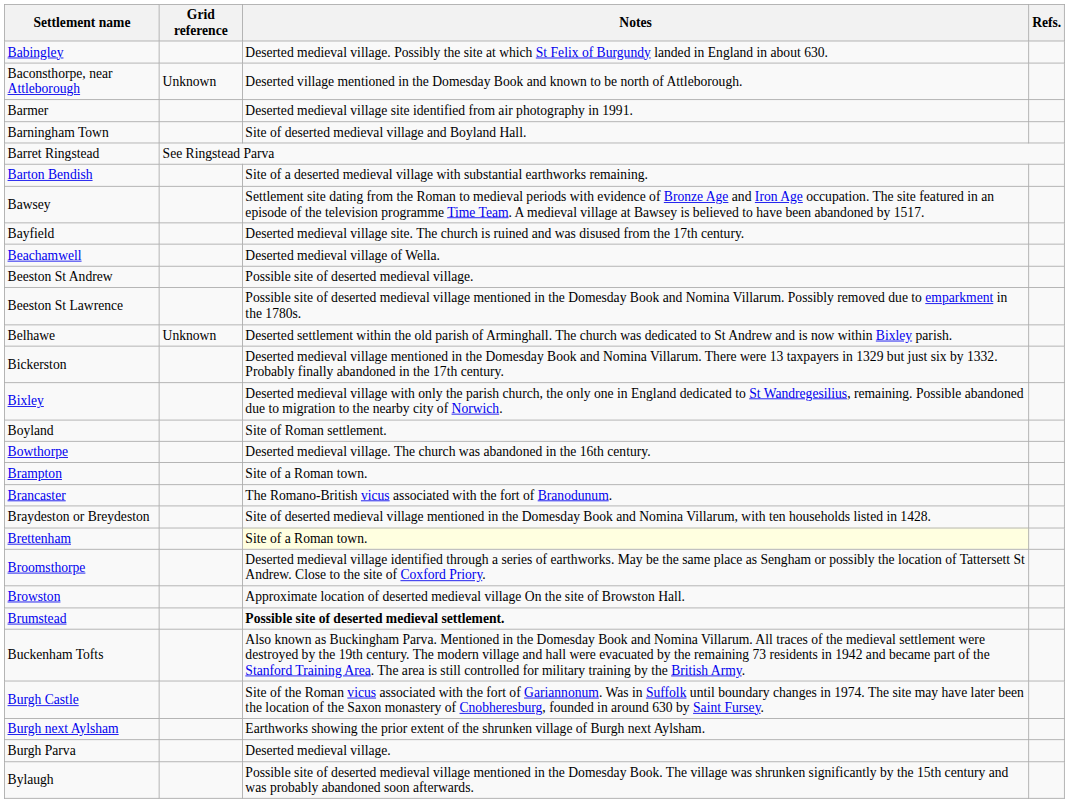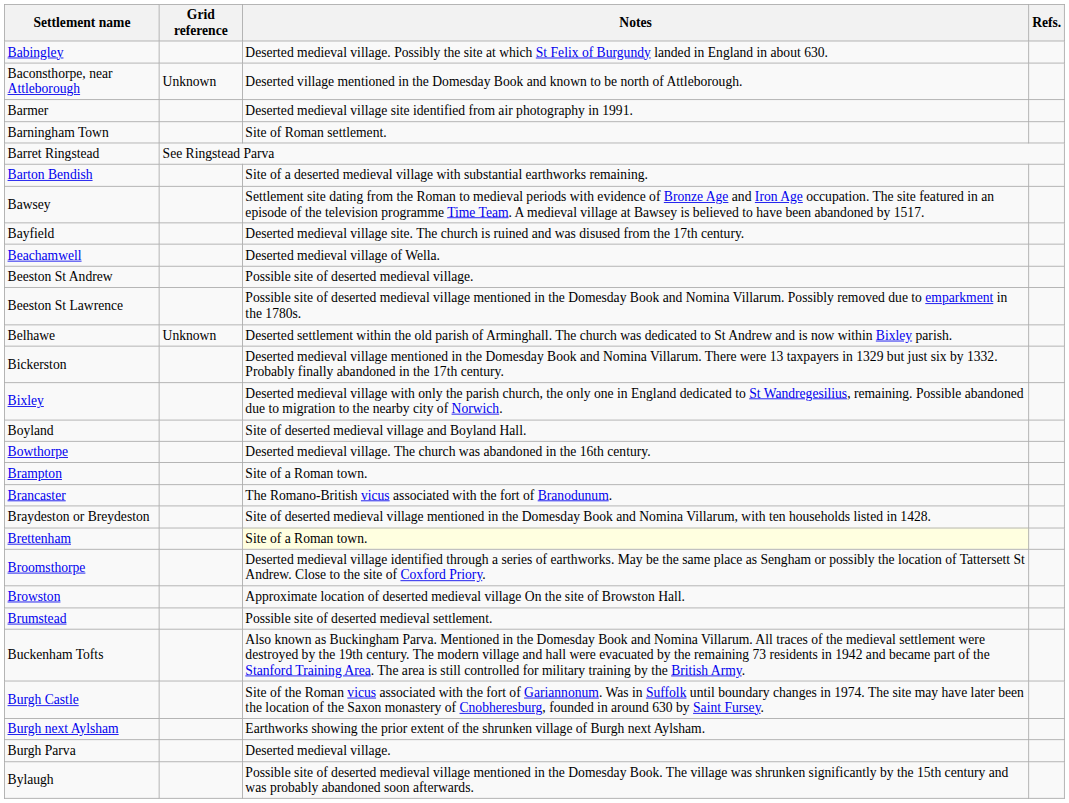 <table class="wikitable">
 <tr>
 <th width=175>Settlement name</th>
 <th width=90>Grid reference</th>
 <th>Notes</th>
 <th>Refs.</th>
 </tr>
 <tr>
 <td><a href='#'>Babingley</a></td>
 <td></td>
 <td>Deserted medieval village. Possibly the site at which <a href='#'>St Felix of Burgundy</a> landed in England in about 630.</td>
 <td></td>
 </tr>
 <tr>
 <td>Baconsthorpe, near <a href='#'>Attleborough</a></td>
 <td>Unknown</td>
 <td>Deserted village mentioned in the Domesday Book and known to be north of Attleborough.</td>
 <td></td>
 </tr>
 <tr>
 <td>Barmer</td>
 <td></td>
 <td>Deserted medieval village site identified from air photography in 1991.</td>
 <td></td>
 </tr>
 <tr>
 <td>Barningham Town</td>
 <td></td>
-<td>Site of deserted medieval village and Boyland Hall.</td>
+<td>Site of Roman settlement.</td>
 <td></td>
 </tr>
 <tr>
 <td>Barret Ringstead</td>
 <td colspan="3">See Ringstead Parva</td>
 </tr>
 <tr>
 <td><a href='#'>Barton Bendish</a></td>
 <td></td>
 <td>Site of a deserted medieval village with substantial earthworks remaining.</td>
 <td></td>
 </tr>
 <tr>
 <td>Bawsey</td>
 <td></td>
 <td>Settlement site dating from the Roman to medieval periods with evidence of <a href='#'>Bronze Age</a> and <a href='#'>Iron Age</a> occupation. The site featured in an episode of the television programme <a href='#'>Time Team</a>. A medieval village at Bawsey is believed to have been abandoned by 1517.</td>
 <td></td>
 </tr>
 <tr>
 <td>Bayfield</td>
 <td></td>
 <td>Deserted medieval village site. The church is ruined and was disused from the 17th century.</td>
 <td></td>
 </tr>
 <tr>
 <td><a href='#'>Beachamwell</a></td>
 <td></td>
 <td>Deserted medieval village of Wella.</td>
 <td></td>
 </tr>
 <tr>
 <td>Beeston St Andrew</td>
 <td></td>
 <td>Possible site of deserted medieval village.</td>
 <td></td>
 </tr>
 <tr>
 <td>Beeston St Lawrence</td>
 <td></td>
 <td>Possible site of deserted medieval village mentioned in the Domesday Book and Nomina Villarum. Possibly removed due to <a href='#'>emparkment</a> in the 1780s.</td>
 <td></td>
 </tr>
 <tr>
 <td>Belhawe</td>
 <td>Unknown</td>
 <td>Deserted settlement within the old parish of Arminghall. The church was dedicated to St Andrew and is now within <a href='#'>Bixley</a> parish.</td>
 <td></td>
 </tr>
 <tr>
 <td>Bickerston</td>
 <td></td>
 <td>Deserted medieval village mentioned in the Domesday Book and Nomina Villarum. There were 13 taxpayers in 1329 but just six by 1332. Probably finally abandoned in the 17th century.</td>
 <td></td>
 </tr>
 <tr>
 <td><a href='#'>Bixley</a></td>
 <td></td>
 <td>Deserted medieval village with only the parish church, the only one in England dedicated to <a href='#'>St Wandregesilius</a>, remaining. Possible abandoned due to migration to the nearby city of <a href='#'>Norwich</a>.</td>
 <td></td>
 </tr>
 <tr>
 <td>Boyland</td>
 <td></td>
-<td>Site of Roman settlement.</td>
+<td>Site of deserted medieval village and Boyland Hall.</td>
 <td></td>
 </tr>
 <tr>
 <td><a href='#'>Bowthorpe</a></td>
 <td></td>
 <td>Deserted medieval village. The church was abandoned in the 16th century.</td>
 <td></td>
 </tr>
 <tr>
 <td><a href='#'>Brampton</a></td>
 <td></td>
 <td>Site of a Roman town.</td>
 <td></td>
 </tr>
 <tr>
 <td><a href='#'>Brancaster</a></td>
 <td></td>
 <td>The Romano-British <a href='#'>vicus</a> associated with the fort of <a href='#'>Branodunum</a>.</td>
 <td></td>
 </tr>
 <tr>
 <td>Braydeston or Breydeston</td>
 <td></td>
 <td>Site of deserted medieval village mentioned in the Domesday Book and Nomina Villarum, with ten households listed in 1428.</td>
 <td></td>
 </tr>
 <tr>
 <td><a href='#'>Brettenham</a></td>
 <td></td>
 <td style="background: lightyellow;">Site of a Roman town.</td>
 <td></td>
 </tr>
 <tr>
 <td><a href='#'>Broomsthorpe</a></td>
 <td></td>
 <td>Deserted medieval village identified through a series of earthworks. May be the same place as Sengham or possibly the location of Tattersett St Andrew. Close to the site of <a href='#'>Coxford Priory</a>.</td>
 <td></td>
 </tr>
 <tr>
 <td><a href='#'>Browston</a></td>
 <td></td>
 <td>Approximate location of deserted medieval village On the site of Browston Hall.</td>
 <td></td>
 </tr>
 <tr>
 <td><a href='#'>Brumstead</a></td>
 <td></td>
-<td><strong>Possible site of deserted medieval settlement.</strong></td>
+<td>Possible site of deserted medieval settlement.</td>
 <td></td>
 </tr>
 <tr>
 <td>Buckenham Tofts</td>
 <td></td>
 <td>Also known as Buckingham Parva. Mentioned in the Domesday Book and Nomina Villarum. All traces of the medieval settlement were destroyed by the 19th century. The modern village and hall were evacuated by the remaining 73 residents in 1942 and became part of the <a href='#'>Stanford Training Area</a>. The area is still controlled for military training by the <a href='#'>British Army</a>.</td>
 <td></td>
 </tr>
 <tr>
 <td><a href='#'>Burgh Castle</a></td>
 <td></td>
 <td>Site of the Roman <a href='#'>vicus</a> associated with the fort of <a href='#'>Gariannonum</a>. Was in <a href='#'>Suffolk</a> until boundary changes in 1974. The site may have later been the location of the Saxon monastery of <a href='#'>Cnobheresburg</a>, founded in around 630 by <a href='#'>Saint Fursey</a>.</td>
 <td></td>
 </tr>
 <tr>
 <td><a href='#'>Burgh next Aylsham</a></td>
 <td></td>
 <td>Earthworks showing the prior extent of the shrunken village of Burgh next Aylsham.</td>
 <td></td>
 </tr>
 <tr>
 <td>Burgh Parva</td>
 <td></td>
 <td>Deserted medieval village.</td>
 <td></td>
 </tr>
 <tr>
 <td>Bylaugh</td>
 <td></td>
 <td>Possible site of deserted medieval village mentioned in the Domesday Book. The village was shrunken significantly by the 15th century and was probably abandoned soon afterwards.</td>
 <td></td>
 </tr>
 </table>
